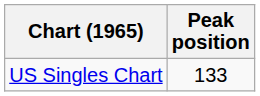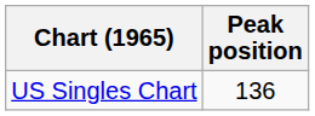 <table class="wikitable">
 <tr>
 <th>Chart (1965)</th>
 <th>Peak<br>position</th>
 </tr>
 <tr>
 <td><a href='#'>US Singles Chart</a></td>
-<td align=center>133</td>
+<td align=center>136</td>
 </tr>
 </table>
